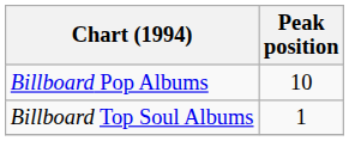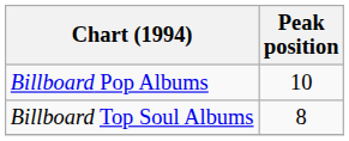 <table class="wikitable">
 <tr>
 <th>Chart (1994)</th>
 <th>Peak<br>position</th>
 </tr>
 <tr>
 <td><a href='#'><em>Billboard</em> Pop Albums</a></td>
 <td align=center>10</td>
 </tr>
 <tr>
 <td><em>Billboard</em> <a href='#'>Top Soul Albums</a></td>
-<td align=center>1</td>
+<td align=center>8</td>
 </tr>
 <tr>
 </tr>
 </table>
